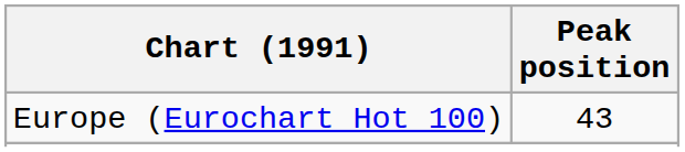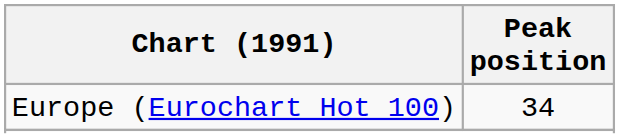 <table class="wikitable sortable">
 <tr>
 <th>Chart (1991)</th>
 <th>Peak<br>position</th>
 </tr>
 <tr>
 <td>Europe (<a href='#'>Eurochart Hot 100</a>)</td>
-<td align="center">43</td>
+<td align="center">34</td>
 </tr>
 <tr>
 </tr>
 <tr>
 </tr>
 </table>
